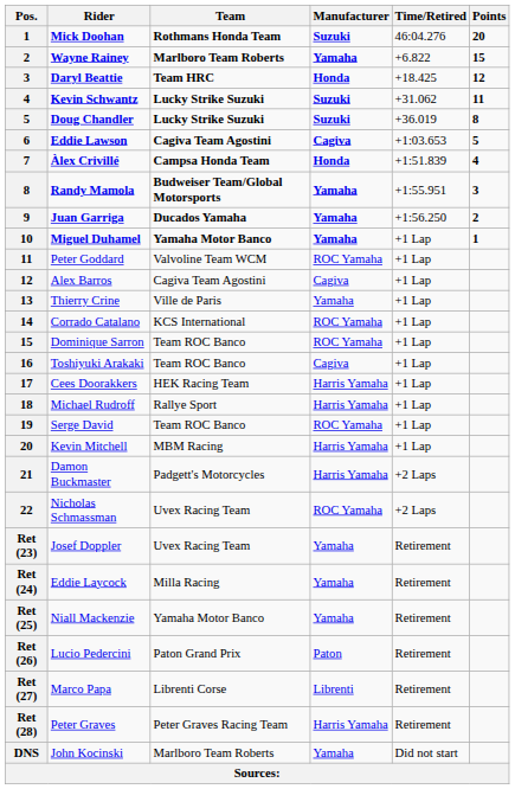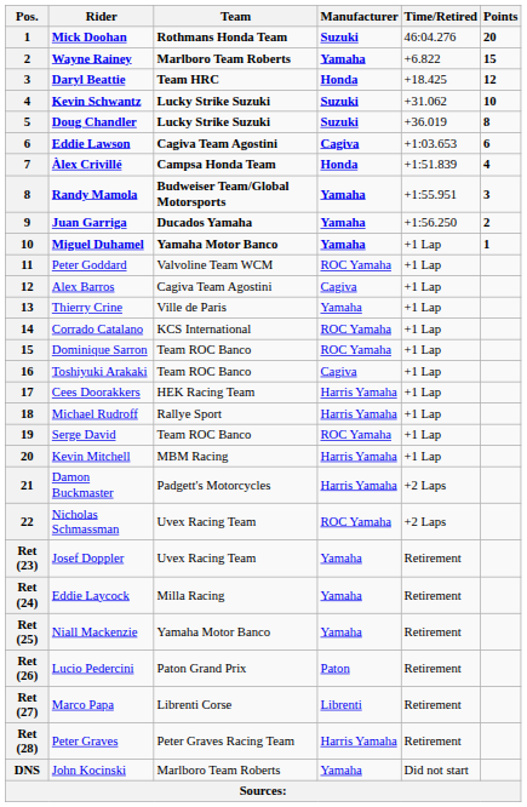 <table class="wikitable" style="font-size: 95%;">
 <tr>
 <th>Pos.</th>
 <th>Rider</th>
 <th>Team</th>
 <th>Manufacturer</th>
 <th>Time/Retired</th>
 <th>Points</th>
 </tr>
 <tr>
 <th>1</th>
 <td> <strong><a href='#'>Mick Doohan</a></strong></td>
 <td><strong>Rothmans Honda Team</strong></td>
 <td><strong><a href='#'>Suzuki</a></strong></td>
 <td>46:04.276</td>
 <td><strong>20</strong></td>
 </tr>
 <tr>
 <th>2</th>
 <td> <strong><a href='#'>Wayne Rainey</a></strong></td>
 <td><strong>Marlboro Team Roberts</strong></td>
 <td><strong><a href='#'>Yamaha</a></strong></td>
 <td>+6.822</td>
 <td><strong>15</strong></td>
 </tr>
 <tr>
 <th>3</th>
 <td> <strong><a href='#'>Daryl Beattie</a></strong></td>
 <td><strong>Team HRC</strong></td>
 <td><strong><a href='#'>Honda</a></strong></td>
 <td>+18.425</td>
 <td><strong>12</strong></td>
 </tr>
 <tr>
 <th>4</th>
 <td> <strong><a href='#'>Kevin Schwantz</a></strong></td>
 <td><strong>Lucky Strike Suzuki</strong></td>
 <td><strong><a href='#'>Suzuki</a></strong></td>
 <td>+31.062</td>
-<td><strong>11</strong></td>
+<td><strong>10</strong></td>
 </tr>
 <tr>
 <th>5</th>
 <td> <strong><a href='#'>Doug Chandler</a></strong></td>
 <td><strong>Lucky Strike Suzuki</strong></td>
 <td><strong><a href='#'>Suzuki</a></strong></td>
 <td>+36.019</td>
 <td><strong>8</strong></td>
 </tr>
 <tr>
 <th>6</th>
 <td> <strong><a href='#'>Eddie Lawson</a></strong></td>
 <td><strong>Cagiva Team Agostini</strong></td>
 <td><strong><a href='#'>Cagiva</a></strong></td>
 <td>+1:03.653</td>
-<td><strong>5</strong></td>
+<td><strong>6</strong></td>
 </tr>
 <tr>
 <th>7</th>
 <td> <strong><a href='#'>Àlex Crivillé</a></strong></td>
 <td><strong>Campsa Honda Team</strong></td>
 <td><strong><a href='#'>Honda</a></strong></td>
 <td>+1:51.839</td>
 <td><strong>4</strong></td>
 </tr>
 <tr>
 <th>8</th>
 <td> <strong><a href='#'>Randy Mamola</a></strong></td>
 <td><strong>Budweiser Team/Global Motorsports</strong></td>
 <td><strong><a href='#'>Yamaha</a></strong></td>
 <td>+1:55.951</td>
 <td><strong>3</strong></td>
 </tr>
 <tr>
 <th>9</th>
 <td> <strong><a href='#'>Juan Garriga</a></strong></td>
 <td><strong>Ducados Yamaha</strong></td>
 <td><strong><a href='#'>Yamaha</a></strong></td>
 <td>+1:56.250</td>
 <td><strong>2</strong></td>
 </tr>
 <tr>
 <th>10</th>
 <td> <strong><a href='#'>Miguel Duhamel</a></strong></td>
 <td><strong>Yamaha Motor Banco</strong></td>
 <td><strong><a href='#'>Yamaha</a></strong></td>
 <td>+1 Lap</td>
 <td><strong>1</strong></td>
 </tr>
 <tr>
 <th>11</th>
 <td> <a href='#'>Peter Goddard</a></td>
 <td>Valvoline Team WCM</td>
 <td><a href='#'>ROC Yamaha</a></td>
 <td>+1 Lap</td>
 <td></td>
 </tr>
 <tr>
 <th>12</th>
 <td> <a href='#'>Alex Barros</a></td>
 <td>Cagiva Team Agostini</td>
 <td><a href='#'>Cagiva</a></td>
 <td>+1 Lap</td>
 <td></td>
 </tr>
 <tr>
 <th>13</th>
 <td> <a href='#'>Thierry Crine</a></td>
 <td>Ville de Paris</td>
 <td><a href='#'>Yamaha</a></td>
 <td>+1 Lap</td>
 <td></td>
 </tr>
 <tr>
 <th>14</th>
 <td> <a href='#'>Corrado Catalano</a></td>
 <td>KCS International</td>
 <td><a href='#'>ROC Yamaha</a></td>
 <td>+1 Lap</td>
 <td></td>
 </tr>
 <tr>
 <th>15</th>
 <td> <a href='#'>Dominique Sarron</a></td>
 <td>Team ROC Banco</td>
 <td><a href='#'>ROC Yamaha</a></td>
 <td>+1 Lap</td>
 <td></td>
 </tr>
 <tr>
 <th>16</th>
 <td> <a href='#'>Toshiyuki Arakaki</a></td>
 <td>Team ROC Banco</td>
 <td><a href='#'>Cagiva</a></td>
 <td>+1 Lap</td>
 <td></td>
 </tr>
 <tr>
 <th>17</th>
 <td> <a href='#'>Cees Doorakkers</a></td>
 <td>HEK Racing Team</td>
 <td><a href='#'>Harris Yamaha</a></td>
 <td>+1 Lap</td>
 <td></td>
 </tr>
 <tr>
 <th>18</th>
 <td> <a href='#'>Michael Rudroff</a></td>
 <td>Rallye Sport</td>
 <td><a href='#'>Harris Yamaha</a></td>
 <td>+1 Lap</td>
 <td></td>
 </tr>
 <tr>
 <th>19</th>
 <td> <a href='#'>Serge David</a></td>
 <td>Team ROC Banco</td>
 <td><a href='#'>ROC Yamaha</a></td>
 <td>+1 Lap</td>
 <td></td>
 </tr>
 <tr>
 <th>20</th>
 <td> <a href='#'>Kevin Mitchell</a></td>
 <td>MBM Racing</td>
 <td><a href='#'>Harris Yamaha</a></td>
 <td>+1 Lap</td>
 <td></td>
 </tr>
 <tr>
 <th>21</th>
 <td> <a href='#'>Damon Buckmaster</a></td>
 <td>Padgett's Motorcycles</td>
 <td><a href='#'>Harris Yamaha</a></td>
 <td>+2 Laps</td>
 <td></td>
 </tr>
 <tr>
 <th>22</th>
 <td> <a href='#'>Nicholas Schmassman</a></td>
 <td>Uvex Racing Team</td>
 <td><a href='#'>ROC Yamaha</a></td>
 <td>+2 Laps</td>
 <td></td>
 </tr>
 <tr>
 <th>Ret (23)</th>
 <td> <a href='#'>Josef Doppler</a></td>
 <td>Uvex Racing Team</td>
 <td><a href='#'>Yamaha</a></td>
 <td>Retirement</td>
 <td></td>
 </tr>
 <tr>
 <th>Ret (24)</th>
 <td> <a href='#'>Eddie Laycock</a></td>
 <td>Milla Racing</td>
 <td><a href='#'>Yamaha</a></td>
 <td>Retirement</td>
 <td></td>
 </tr>
 <tr>
 <th>Ret (25)</th>
 <td> <a href='#'>Niall Mackenzie</a></td>
 <td>Yamaha Motor Banco</td>
 <td><a href='#'>Yamaha</a></td>
 <td>Retirement</td>
 <td></td>
 </tr>
 <tr>
 <th>Ret (26)</th>
 <td> <a href='#'>Lucio Pedercini</a></td>
 <td>Paton Grand Prix</td>
 <td><a href='#'>Paton</a></td>
 <td>Retirement</td>
 <td></td>
 </tr>
 <tr>
 <th>Ret (27)</th>
 <td> <a href='#'>Marco Papa</a></td>
 <td>Librenti Corse</td>
 <td><a href='#'>Librenti</a></td>
 <td>Retirement</td>
 <td></td>
 </tr>
 <tr>
 <th>Ret (28)</th>
 <td> <a href='#'>Peter Graves</a></td>
 <td>Peter Graves Racing Team</td>
 <td><a href='#'>Harris Yamaha</a></td>
 <td>Retirement</td>
 <td></td>
 </tr>
 <tr>
 <th>DNS</th>
 <td> <a href='#'>John Kocinski</a></td>
 <td>Marlboro Team Roberts</td>
 <td><a href='#'>Yamaha</a></td>
 <td>Did not start</td>
 <td></td>
 </tr>
 <tr>
 <th colspan=8>Sources:</th>
 </tr>
 </table>
